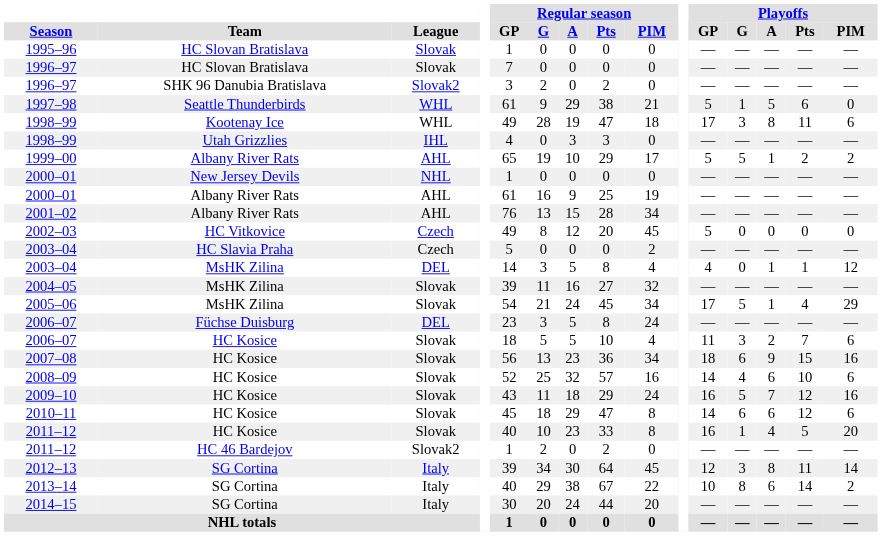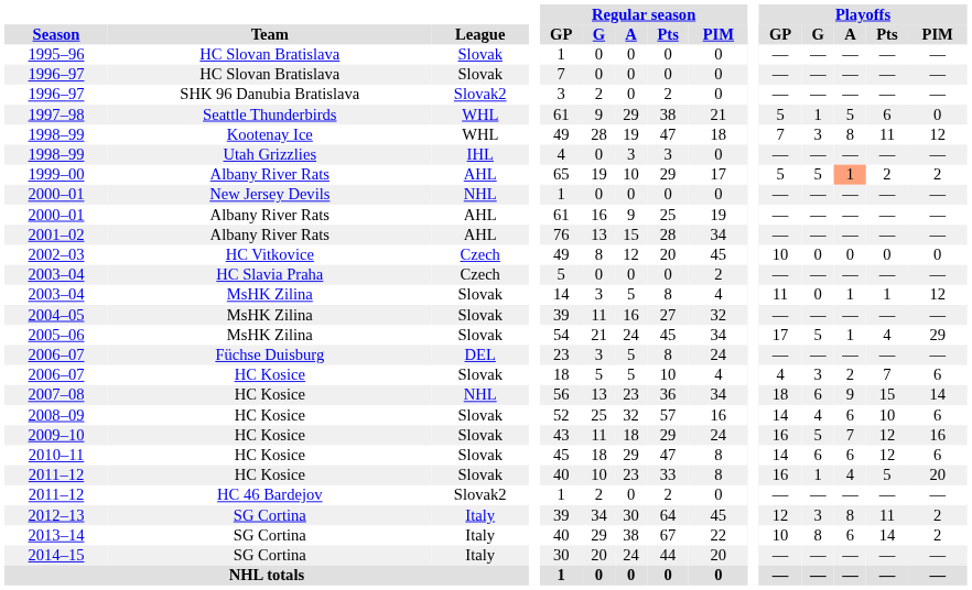 <table border="0" cellpadding="1" cellspacing="0" style="text-align:center; width:60em">
 <tr bgcolor="#e0e0e0">
 <th colspan="3" bgcolor="#ffffff"> </th>
 <th rowspan="99" bgcolor="#ffffff"> </th>
 <th colspan="5"><a href='#'>Regular season</a></th>
 <th rowspan="99" bgcolor="#ffffff"> </th>
 <th colspan="5"><a href='#'>Playoffs</a></th>
 </tr>
 <tr bgcolor="#e0e0e0">
 <th><a href='#'>Season</a></th>
 <th>Team</th>
 <th>League</th>
 <th>GP</th>
 <th><a href='#'>G</a></th>
 <th><a href='#'>A</a></th>
 <th><a href='#'>Pts</a></th>
 <th><a href='#'>PIM</a></th>
 <th>GP</th>
 <th>G</th>
 <th>A</th>
 <th>Pts</th>
 <th>PIM</th>
 </tr>
 <tr>
 <td><a href='#'>1995–96</a></td>
 <td><a href='#'>HC Slovan Bratislava</a></td>
 <td><a href='#'>Slovak</a></td>
 <td>1</td>
 <td>0</td>
 <td>0</td>
 <td>0</td>
 <td>0</td>
 <td>—</td>
 <td>—</td>
 <td>—</td>
 <td>—</td>
 <td>—</td>
 </tr>
 <tr bgcolor="#f0f0f0">
 <td><a href='#'>1996–97</a></td>
 <td>HC Slovan Bratislava</td>
 <td>Slovak</td>
 <td>7</td>
 <td>0</td>
 <td>0</td>
 <td>0</td>
 <td>0</td>
 <td>—</td>
 <td>—</td>
 <td>—</td>
 <td>—</td>
 <td>—</td>
 </tr>
 <tr>
 <td><a href='#'>1996–97</a></td>
 <td>SHK 96 Danubia Bratislava</td>
 <td><a href='#'>Slovak2</a></td>
 <td>3</td>
 <td>2</td>
 <td>0</td>
 <td>2</td>
 <td>0</td>
 <td>—</td>
 <td>—</td>
 <td>—</td>
 <td>—</td>
 <td>—</td>
 </tr>
 <tr bgcolor="#f0f0f0">
 <td><a href='#'>1997–98</a></td>
 <td><a href='#'>Seattle Thunderbirds</a></td>
 <td><a href='#'>WHL</a></td>
 <td>61</td>
 <td>9</td>
 <td>29</td>
 <td>38</td>
 <td>21</td>
 <td>5</td>
 <td>1</td>
 <td>5</td>
 <td>6</td>
 <td>0</td>
 </tr>
 <tr>
 <td><a href='#'>1998–99</a></td>
 <td><a href='#'>Kootenay Ice</a></td>
 <td>WHL</td>
 <td>49</td>
 <td>28</td>
 <td>19</td>
 <td>47</td>
 <td>18</td>
-<td>17</td>
+<td>7</td>
 <td>3</td>
 <td>8</td>
 <td>11</td>
-<td>6</td>
+<td>12</td>
 </tr>
 <tr bgcolor="#f0f0f0">
 <td><a href='#'>1998–99</a></td>
 <td><a href='#'>Utah Grizzlies</a></td>
 <td><a href='#'>IHL</a></td>
 <td>4</td>
 <td>0</td>
 <td>3</td>
 <td>3</td>
 <td>0</td>
 <td>—</td>
 <td>—</td>
 <td>—</td>
 <td>—</td>
 <td>—</td>
 </tr>
 <tr>
 <td><a href='#'>1999–00</a></td>
 <td><a href='#'>Albany River Rats</a></td>
 <td><a href='#'>AHL</a></td>
 <td>65</td>
 <td>19</td>
 <td>10</td>
 <td>29</td>
 <td>17</td>
 <td>5</td>
 <td>5</td>
-<td>1</td>
+<td style="background: lightsalmon;">1</td>
 <td>2</td>
 <td>2</td>
 </tr>
 <tr bgcolor="#f0f0f0">
 <td><a href='#'>2000–01</a></td>
 <td><a href='#'>New Jersey Devils</a></td>
 <td><a href='#'>NHL</a></td>
 <td>1</td>
 <td>0</td>
 <td>0</td>
 <td>0</td>
 <td>0</td>
 <td>—</td>
 <td>—</td>
 <td>—</td>
 <td>—</td>
 <td>—</td>
 </tr>
 <tr>
 <td><a href='#'>2000–01</a></td>
 <td>Albany River Rats</td>
 <td>AHL</td>
 <td>61</td>
 <td>16</td>
 <td>9</td>
 <td>25</td>
 <td>19</td>
 <td>—</td>
 <td>—</td>
 <td>—</td>
 <td>—</td>
 <td>—</td>
 </tr>
 <tr bgcolor="#f0f0f0">
 <td><a href='#'>2001–02</a></td>
 <td>Albany River Rats</td>
 <td>AHL</td>
 <td>76</td>
 <td>13</td>
 <td>15</td>
 <td>28</td>
 <td>34</td>
 <td>—</td>
 <td>—</td>
 <td>—</td>
 <td>—</td>
 <td>—</td>
 </tr>
 <tr>
 <td><a href='#'>2002–03</a></td>
 <td><a href='#'>HC Vitkovice</a></td>
 <td><a href='#'>Czech</a></td>
 <td>49</td>
 <td>8</td>
 <td>12</td>
 <td>20</td>
 <td>45</td>
-<td>5</td>
+<td>10</td>
 <td>0</td>
 <td>0</td>
 <td>0</td>
 <td>0</td>
 </tr>
 <tr bgcolor="#f0f0f0">
 <td><a href='#'>2003–04</a></td>
 <td><a href='#'>HC Slavia Praha</a></td>
 <td>Czech</td>
 <td>5</td>
 <td>0</td>
 <td>0</td>
 <td>0</td>
 <td>2</td>
 <td>—</td>
 <td>—</td>
 <td>—</td>
 <td>—</td>
 <td>—</td>
 </tr>
 <tr>
 <td><a href='#'>2003–04</a></td>
 <td><a href='#'>MsHK Zilina</a></td>
-<td><a href='#'>DEL</a></td>
+<td>Slovak</td>
 <td>14</td>
 <td>3</td>
 <td>5</td>
 <td>8</td>
 <td>4</td>
-<td>4</td>
+<td>11</td>
 <td>0</td>
 <td>1</td>
 <td>1</td>
 <td>12</td>
 </tr>
 <tr bgcolor="#f0f0f0">
 <td><a href='#'>2004–05</a></td>
 <td>MsHK Zilina</td>
 <td>Slovak</td>
 <td>39</td>
 <td>11</td>
 <td>16</td>
 <td>27</td>
 <td>32</td>
 <td>—</td>
 <td>—</td>
 <td>—</td>
 <td>—</td>
 <td>—</td>
 </tr>
 <tr>
 <td><a href='#'>2005–06</a></td>
 <td>MsHK Zilina</td>
 <td>Slovak</td>
 <td>54</td>
 <td>21</td>
 <td>24</td>
 <td>45</td>
 <td>34</td>
 <td>17</td>
 <td>5</td>
 <td>1</td>
 <td>4</td>
 <td>29</td>
 </tr>
 <tr bgcolor="#f0f0f0">
 <td><a href='#'>2006–07</a></td>
 <td><a href='#'>Füchse Duisburg</a></td>
 <td><a href='#'>DEL</a></td>
 <td>23</td>
 <td>3</td>
 <td>5</td>
 <td>8</td>
 <td>24</td>
 <td>—</td>
 <td>—</td>
 <td>—</td>
 <td>—</td>
 <td>—</td>
 </tr>
 <tr>
 <td><a href='#'>2006–07</a></td>
 <td><a href='#'>HC Kosice</a></td>
 <td>Slovak</td>
 <td>18</td>
 <td>5</td>
 <td>5</td>
 <td>10</td>
 <td>4</td>
-<td>11</td>
+<td>4</td>
 <td>3</td>
 <td>2</td>
 <td>7</td>
 <td>6</td>
 </tr>
 <tr bgcolor="#f0f0f0">
 <td><a href='#'>2007–08</a></td>
 <td>HC Kosice</td>
-<td>Slovak</td>
+<td><a href='#'>NHL</a></td>
 <td>56</td>
 <td>13</td>
 <td>23</td>
 <td>36</td>
 <td>34</td>
 <td>18</td>
 <td>6</td>
 <td>9</td>
 <td>15</td>
-<td>16</td>
+<td>14</td>
 </tr>
 <tr>
 <td><a href='#'>2008–09</a></td>
 <td>HC Kosice</td>
 <td>Slovak</td>
 <td>52</td>
 <td>25</td>
 <td>32</td>
 <td>57</td>
 <td>16</td>
 <td>14</td>
 <td>4</td>
 <td>6</td>
 <td>10</td>
 <td>6</td>
 </tr>
 <tr bgcolor="#f0f0f0">
 <td><a href='#'>2009–10</a></td>
 <td>HC Kosice</td>
 <td>Slovak</td>
 <td>43</td>
 <td>11</td>
 <td>18</td>
 <td>29</td>
 <td>24</td>
 <td>16</td>
 <td>5</td>
 <td>7</td>
 <td>12</td>
 <td>16</td>
 </tr>
 <tr>
 <td><a href='#'>2010–11</a></td>
 <td>HC Kosice</td>
 <td>Slovak</td>
 <td>45</td>
 <td>18</td>
 <td>29</td>
 <td>47</td>
 <td>8</td>
 <td>14</td>
 <td>6</td>
 <td>6</td>
 <td>12</td>
 <td>6</td>
 </tr>
 <tr bgcolor="#f0f0f0">
 <td><a href='#'>2011–12</a></td>
 <td>HC Kosice</td>
 <td>Slovak</td>
 <td>40</td>
 <td>10</td>
 <td>23</td>
 <td>33</td>
 <td>8</td>
 <td>16</td>
 <td>1</td>
 <td>4</td>
 <td>5</td>
 <td>20</td>
 </tr>
 <tr>
 <td><a href='#'>2011–12</a></td>
 <td><a href='#'>HC 46 Bardejov</a></td>
 <td>Slovak2</td>
 <td>1</td>
 <td>2</td>
 <td>0</td>
 <td>2</td>
 <td>0</td>
 <td>—</td>
 <td>—</td>
 <td>—</td>
 <td>—</td>
 <td>—</td>
 </tr>
 <tr bgcolor="#f0f0f0">
 <td><a href='#'>2012–13</a></td>
 <td><a href='#'>SG Cortina</a></td>
 <td><a href='#'>Italy</a></td>
 <td>39</td>
 <td>34</td>
 <td>30</td>
 <td>64</td>
 <td>45</td>
 <td>12</td>
 <td>3</td>
 <td>8</td>
 <td>11</td>
-<td>14</td>
+<td>2</td>
 </tr>
 <tr>
 <td><a href='#'>2013–14</a></td>
 <td>SG Cortina</td>
 <td>Italy</td>
 <td>40</td>
 <td>29</td>
 <td>38</td>
 <td>67</td>
 <td>22</td>
 <td>10</td>
 <td>8</td>
 <td>6</td>
 <td>14</td>
 <td>2</td>
 </tr>
 <tr bgcolor="#f0f0f0">
 <td><a href='#'>2014–15</a></td>
 <td>SG Cortina</td>
 <td>Italy</td>
 <td>30</td>
 <td>20</td>
 <td>24</td>
 <td>44</td>
 <td>20</td>
 <td>—</td>
 <td>—</td>
 <td>—</td>
 <td>—</td>
 <td>—</td>
 </tr>
 <tr>
 </tr>
 <tr ALIGN="center" bgcolor="#e0e0e0">
 <th colspan="3">NHL totals</th>
 <th ALIGN="center">1</th>
 <th ALIGN="center">0</th>
 <th ALIGN="center">0</th>
 <th ALIGN="center">0</th>
 <th ALIGN="center">0</th>
 <th ALIGN="center">—</th>
 <th ALIGN="center">—</th>
 <th ALIGN="center">—</th>
 <th ALIGN="center">—</th>
 <th ALIGN="center">—</th>
 </tr>
 </table>
